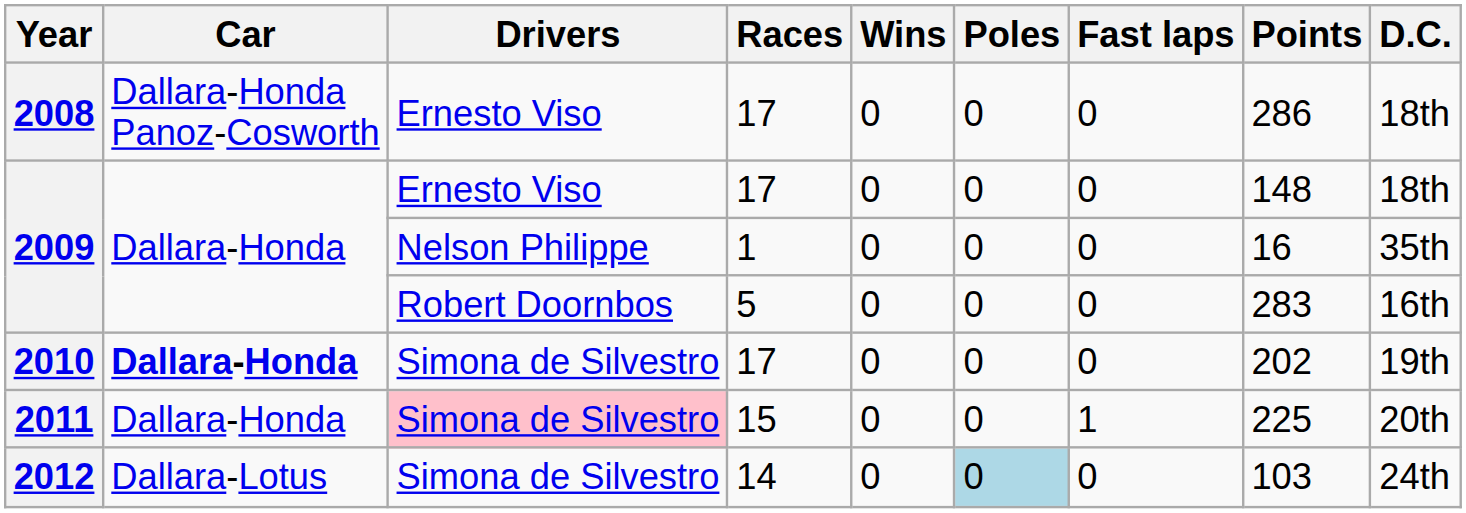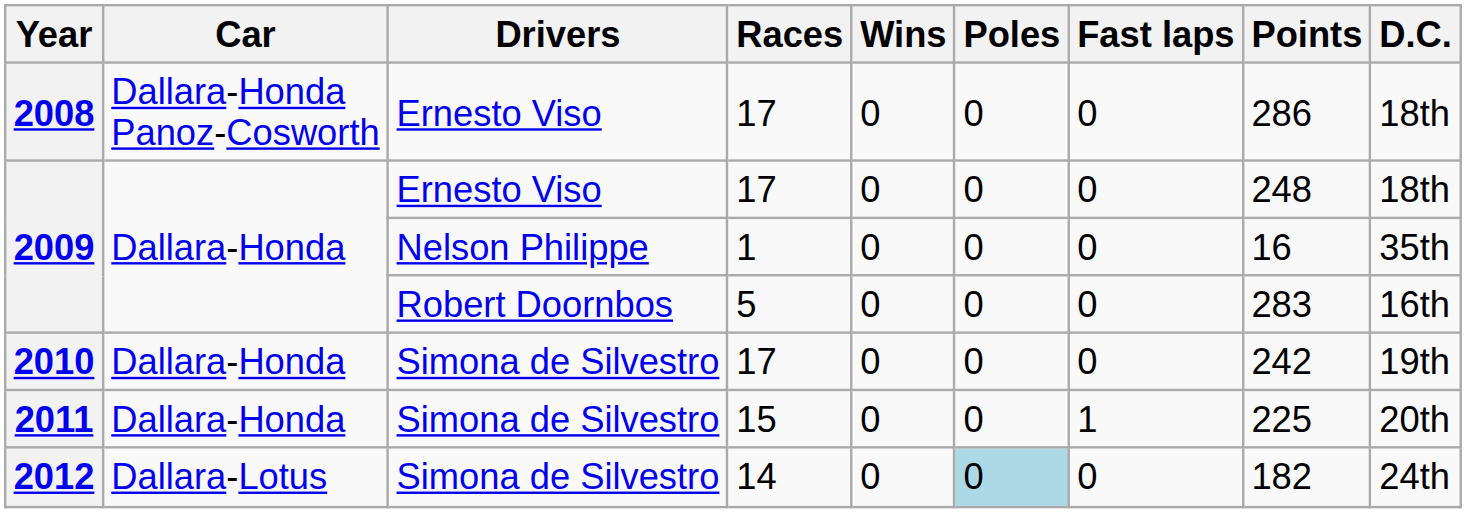 <table class="wikitable" style="font-size:95%">
 <tr>
 <th>Year</th>
 <th>Car</th>
 <th>Drivers</th>
 <th>Races</th>
 <th>Wins</th>
 <th>Poles</th>
 <th>Fast laps</th>
 <th>Points</th>
 <th>D.C.</th>
 </tr>
 <tr>
 <th><a href='#'>2008</a></th>
 <td><a href='#'>Dallara</a>-<a href='#'>Honda</a><br><a href='#'>Panoz</a>-<a href='#'>Cosworth</a></td>
 <td> <a href='#'>Ernesto Viso</a></td>
 <td>17</td>
 <td>0</td>
 <td>0</td>
 <td>0</td>
 <td>286</td>
 <td>18th</td>
 </tr>
 <tr>
 <th rowspan="3"><a href='#'>2009</a></th>
 <td rowspan="3"><a href='#'>Dallara</a>-<a href='#'>Honda</a></td>
 <td> <a href='#'>Ernesto Viso</a></td>
 <td>17</td>
 <td>0</td>
 <td>0</td>
 <td>0</td>
-<td>148</td>
+<td>248</td>
 <td>18th</td>
 </tr>
 <tr>
 <td> <a href='#'>Nelson Philippe</a></td>
 <td>1</td>
 <td>0</td>
 <td>0</td>
 <td>0</td>
 <td>16</td>
 <td>35th</td>
 </tr>
 <tr>
 <td> <a href='#'>Robert Doornbos</a></td>
 <td>5</td>
 <td>0</td>
 <td>0</td>
 <td>0</td>
 <td>283</td>
 <td>16th</td>
 </tr>
 <tr>
 <th><a href='#'>2010</a></th>
-<td><strong><a href='#'>Dallara</a>-<a href='#'>Honda</a></strong></td>
+<td><a href='#'>Dallara</a>-<a href='#'>Honda</a></td>
 <td> <a href='#'>Simona de Silvestro</a></td>
 <td>17</td>
 <td>0</td>
 <td>0</td>
 <td>0</td>
-<td>202</td>
+<td>242</td>
 <td>19th</td>
 </tr>
 <tr>
 <th><a href='#'>2011</a></th>
 <td><a href='#'>Dallara</a>-<a href='#'>Honda</a></td>
-<td style="background: pink;"> <a href='#'>Simona de Silvestro</a></td>
+<td> <a href='#'>Simona de Silvestro</a></td>
 <td>15</td>
 <td>0</td>
 <td>0</td>
 <td>1</td>
 <td>225</td>
 <td>20th</td>
 </tr>
 <tr>
 <th><a href='#'>2012</a></th>
 <td><a href='#'>Dallara</a>-<a href='#'>Lotus</a></td>
 <td> <a href='#'>Simona de Silvestro</a></td>
 <td>14</td>
 <td>0</td>
 <td style="background: lightblue;">0</td>
 <td>0</td>
-<td>103</td>
+<td>182</td>
 <td>24th</td>
 </tr>
 </table>
